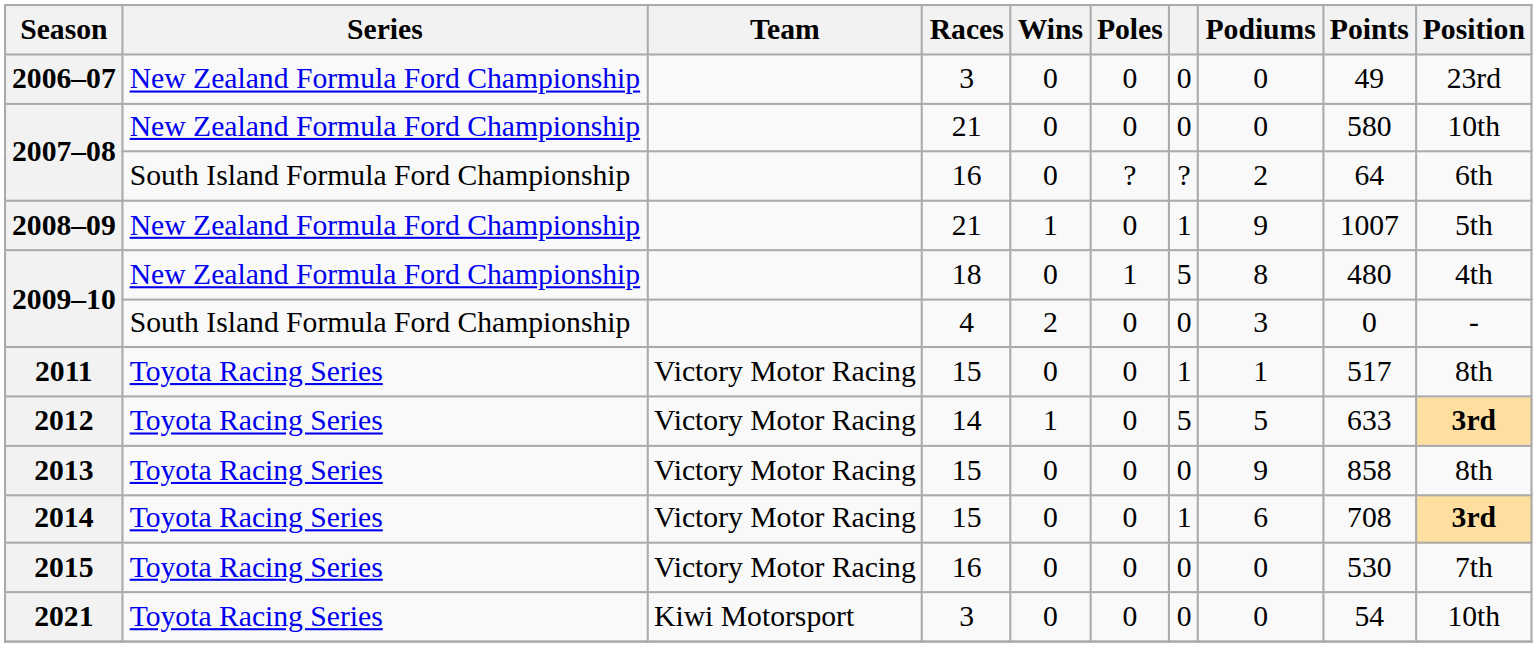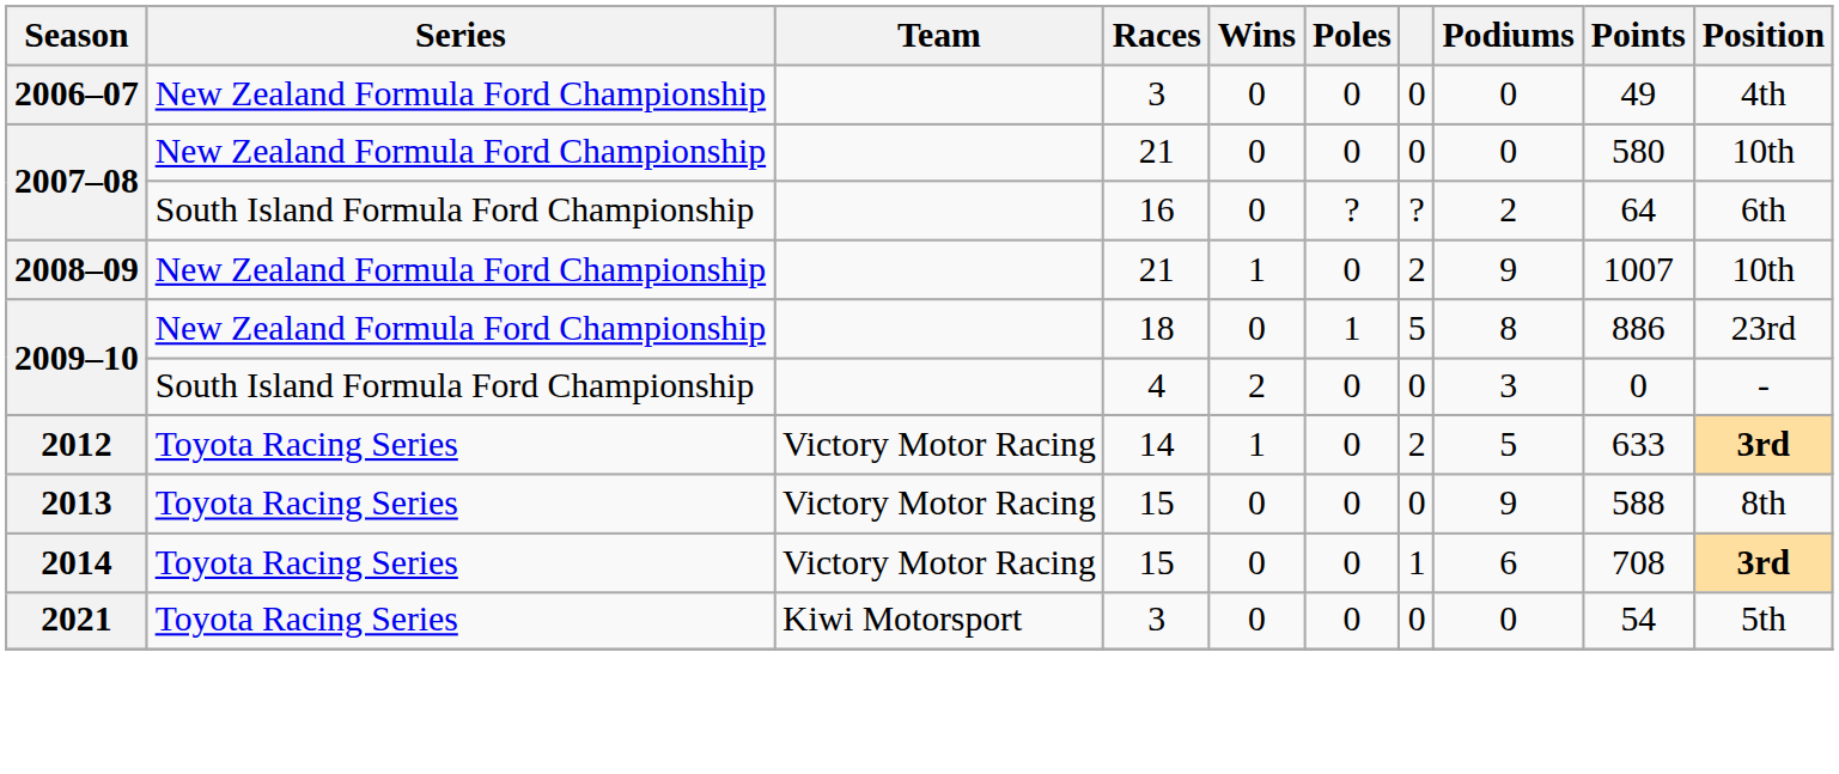 <table class="wikitable" style="font-size: 90%; text-align:center">
 <tr>
 <th>Season</th>
 <th>Series</th>
 <th>Team</th>
 <th>Races</th>
 <th>Wins</th>
 <th>Poles</th>
 <th></th>
 <th>Podiums</th>
 <th>Points</th>
 <th>Position</th>
 </tr>
 <tr>
 <th>2006–07</th>
 <td align="left"><a href='#'>New Zealand Formula Ford Championship</a></td>
 <td align="left"></td>
 <td>3</td>
 <td>0</td>
 <td>0</td>
 <td>0</td>
 <td>0</td>
 <td>49</td>
-<td>23rd</td>
+<td>4th</td>
 </tr>
 <tr>
 <th rowspan="2">2007–08</th>
 <td align="left"><a href='#'>New Zealand Formula Ford Championship</a></td>
 <td align="left"></td>
 <td>21</td>
 <td>0</td>
 <td>0</td>
 <td>0</td>
 <td>0</td>
 <td>580</td>
 <td>10th</td>
 </tr>
 <tr>
 <td align="left">South Island Formula Ford Championship</td>
 <td align="left"></td>
 <td>16</td>
 <td>0</td>
 <td>?</td>
 <td>?</td>
 <td>2</td>
 <td>64</td>
 <td>6th</td>
 </tr>
 <tr>
 <th>2008–09</th>
 <td align="left"><a href='#'>New Zealand Formula Ford Championship</a></td>
 <td align="left"></td>
 <td>21</td>
 <td>1</td>
 <td>0</td>
-<td>1</td>
+<td>2</td>
 <td>9</td>
 <td>1007</td>
-<td>5th</td>
+<td>10th</td>
 </tr>
 <tr>
 <th rowspan="2">2009–10</th>
 <td align="left"><a href='#'>New Zealand Formula Ford Championship</a></td>
 <td align="left"></td>
 <td>18</td>
 <td>0</td>
 <td>1</td>
 <td>5</td>
 <td>8</td>
-<td>480</td>
-<td>4th</td>
+<td>886</td>
+<td>23rd</td>
 </tr>
 <tr>
 <td align="left">South Island Formula Ford Championship</td>
 <td align="left"></td>
 <td>4</td>
 <td>2</td>
 <td>0</td>
 <td>0</td>
 <td>3</td>
 <td>0</td>
 <td>-</td>
 </tr>
 <tr>
-<th>2011</th>
-<td align="left"><a href='#'>Toyota Racing Series</a></td>
-<td align="left">Victory Motor Racing</td>
-<td>15</td>
-<td>0</td>
-<td>0</td>
-<td>1</td>
-<td>1</td>
-<td>517</td>
-<td>8th</td>
-</tr>
-<tr>
 <th>2012</th>
 <td align="left"><a href='#'>Toyota Racing Series</a></td>
 <td align="left">Victory Motor Racing</td>
 <td>14</td>
 <td>1</td>
 <td>0</td>
-<td>5</td>
+<td>2</td>
 <td>5</td>
 <td>633</td>
 <td style="background:#ffdf9f;"><strong>3rd</strong></td>
 </tr>
 <tr>
 <th>2013</th>
 <td align="left"><a href='#'>Toyota Racing Series</a></td>
 <td align="left">Victory Motor Racing</td>
 <td>15</td>
 <td>0</td>
 <td>0</td>
 <td>0</td>
 <td>9</td>
-<td>858</td>
+<td>588</td>
 <td>8th</td>
 </tr>
 <tr>
 <th>2014</th>
 <td align="left"><a href='#'>Toyota Racing Series</a></td>
 <td align="left">Victory Motor Racing</td>
 <td>15</td>
 <td>0</td>
 <td>0</td>
 <td>1</td>
 <td>6</td>
 <td>708</td>
 <td style="background:#ffdf9f;"><strong>3rd</strong></td>
 </tr>
 <tr>
-<th>2015</th>
-<td align="left"><a href='#'>Toyota Racing Series</a></td>
-<td align="left">Victory Motor Racing</td>
-<td>16</td>
-<td>0</td>
-<td>0</td>
-<td>0</td>
-<td>0</td>
-<td>530</td>
-<td>7th</td>
-</tr>
-<tr>
 <th>2021</th>
 <td align=left><a href='#'>Toyota Racing Series</a></td>
 <td align=left>Kiwi Motorsport</td>
 <td>3</td>
 <td>0</td>
 <td>0</td>
 <td>0</td>
 <td>0</td>
 <td>54</td>
-<td>10th</td>
+<td>5th</td>
 </tr>
 <tr>
 </tr>
 </table>
